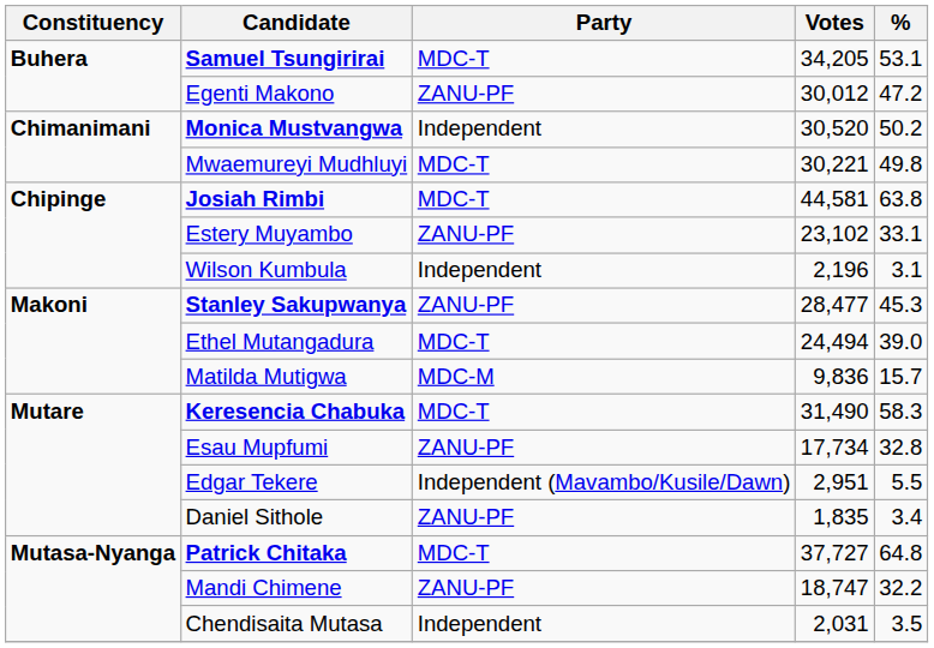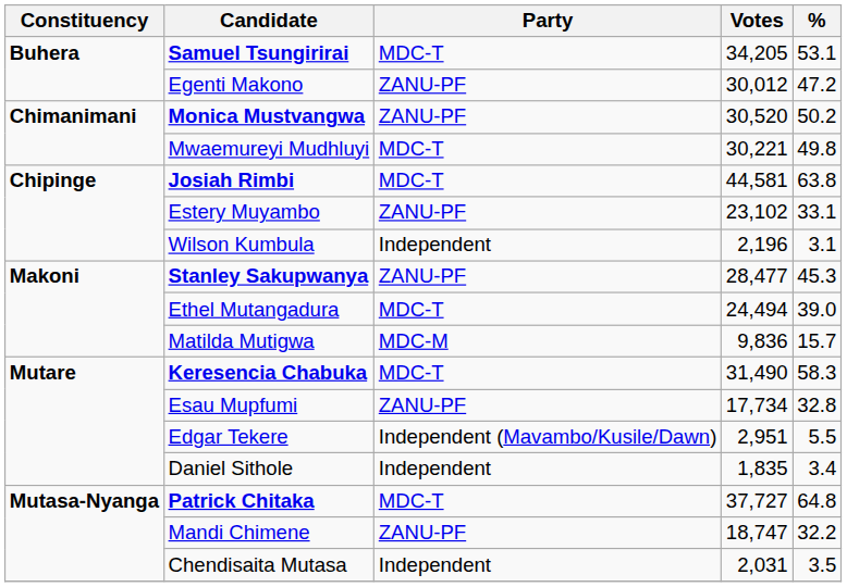 <table class="wikitable">
 <tr>
 <th>Constituency</th>
 <th>Candidate</th>
 <th>Party</th>
 <th>Votes</th>
 <th>%</th>
 </tr>
 <tr>
 <td valign="top" rowspan="2"><strong>Buhera</strong></td>
 <td align="left"><strong><a href='#'>Samuel Tsungirirai</a></strong></td>
 <td align="left"><a href='#'>MDC-T</a></td>
 <td align="right">34,205</td>
 <td align="right">53.1</td>
 </tr>
 <tr>
 <td align="left"><a href='#'>Egenti Makono</a></td>
 <td align="left"><a href='#'>ZANU-PF</a></td>
 <td align="right">30,012</td>
 <td align="right">47.2</td>
 </tr>
 <tr>
 <td valign="top" rowspan="2"><strong>Chimanimani</strong></td>
 <td align="left"><strong><a href='#'>Monica Mustvangwa</a></strong></td>
-<td align="left">Independent</td>
+<td align="left"><a href='#'>ZANU-PF</a></td>
 <td align="right">30,520</td>
 <td align="right">50.2</td>
 </tr>
 <tr>
 <td align="left"><a href='#'>Mwaemureyi Mudhluyi</a></td>
 <td align="left"><a href='#'>MDC-T</a></td>
 <td align="right">30,221</td>
 <td align="right">49.8</td>
 </tr>
 <tr>
 <td valign="top" rowspan="3"><strong>Chipinge</strong></td>
 <td align="left"><strong><a href='#'>Josiah Rimbi</a></strong></td>
 <td align="left"><a href='#'>MDC-T</a></td>
 <td align="right">44,581</td>
 <td align="right">63.8</td>
 </tr>
 <tr>
 <td align="left"><a href='#'>Estery Muyambo</a></td>
 <td align="left"><a href='#'>ZANU-PF</a></td>
 <td align="right">23,102</td>
 <td align="right">33.1</td>
 </tr>
 <tr>
 <td align="left"><a href='#'>Wilson Kumbula</a></td>
 <td align="left">Independent</td>
 <td align="right">2,196</td>
 <td align="right">3.1</td>
 </tr>
 <tr>
 <td valign="top" rowspan="3"><strong>Makoni</strong></td>
 <td align="left"><strong><a href='#'>Stanley Sakupwanya</a></strong></td>
 <td align="left"><a href='#'>ZANU-PF</a></td>
 <td align="right">28,477</td>
 <td align="right">45.3</td>
 </tr>
 <tr>
 <td align="left"><a href='#'>Ethel Mutangadura</a></td>
 <td align="left"><a href='#'>MDC-T</a></td>
 <td align="right">24,494</td>
 <td align="right">39.0</td>
 </tr>
 <tr>
 <td align="left"><a href='#'>Matilda Mutigwa</a></td>
 <td align="left"><a href='#'>MDC-M</a></td>
 <td align="right">9,836</td>
 <td align="right">15.7</td>
 </tr>
 <tr>
 <td valign="top" rowspan="4"><strong>Mutare</strong></td>
 <td align="left"><strong><a href='#'>Keresencia Chabuka</a></strong></td>
 <td align="left"><a href='#'>MDC-T</a></td>
 <td align="right">31,490</td>
 <td align="right">58.3</td>
 </tr>
 <tr>
 <td align="left"><a href='#'>Esau Mupfumi</a></td>
 <td align="left"><a href='#'>ZANU-PF</a></td>
 <td align="right">17,734</td>
 <td align="right">32.8</td>
 </tr>
 <tr>
 <td align="left"><a href='#'>Edgar Tekere</a></td>
 <td align="left">Independent (<a href='#'>Mavambo/Kusile/Dawn</a>)</td>
 <td align="right">2,951</td>
 <td align="right">5.5</td>
 </tr>
 <tr>
 <td align="left">Daniel Sithole</td>
-<td align="left"><a href='#'>ZANU-PF</a></td>
+<td align="left">Independent</td>
 <td align="right">1,835</td>
 <td align="right">3.4</td>
 </tr>
 <tr>
 <td valign="top" rowspan="3"><strong>Mutasa-Nyanga</strong></td>
 <td align="left"><strong><a href='#'>Patrick Chitaka</a></strong></td>
 <td align="left"><a href='#'>MDC-T</a></td>
 <td align="right">37,727</td>
 <td align="right">64.8</td>
 </tr>
 <tr>
 <td align="left"><a href='#'>Mandi Chimene</a></td>
 <td align="left"><a href='#'>ZANU-PF</a></td>
 <td align="right">18,747</td>
 <td align="right">32.2</td>
 </tr>
 <tr>
 <td align="left">Chendisaita Mutasa</td>
 <td align="left">Independent</td>
 <td align="right">2,031</td>
 <td align="right">3.5</td>
 </tr>
 <tr>
 </tr>
 </table>
